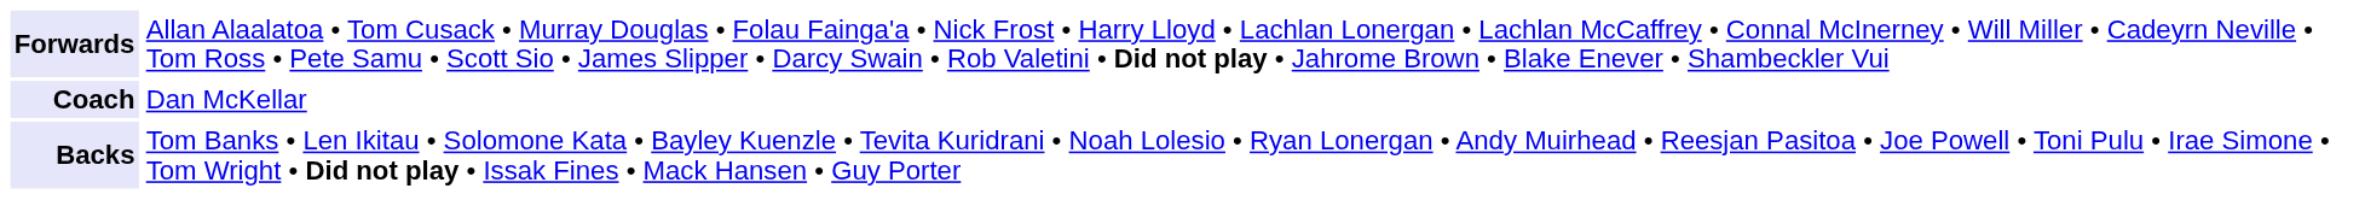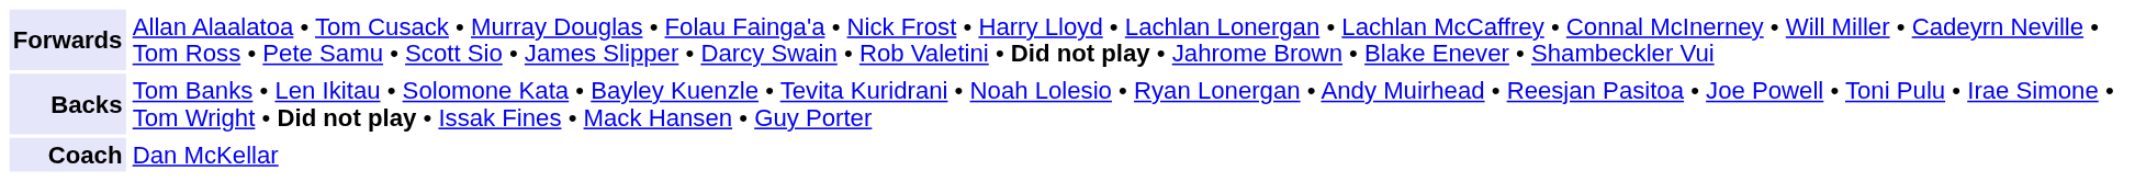 <table cellpadding="2" style="border: 1px solid white; font-size:90%;">
 <tr>
 <td style="text-align:right;" bgcolor="lavender"><strong>Forwards</strong></td>
 <td style="text-align:left;"><a href='#'>Allan Alaalatoa</a> • <a href='#'>Tom Cusack</a> • <a href='#'>Murray Douglas</a> • <a href='#'>Folau Fainga'a</a> • <a href='#'>Nick Frost</a> • <a href='#'>Harry Lloyd</a> • <a href='#'>Lachlan Lonergan</a> • <a href='#'>Lachlan McCaffrey</a> • <a href='#'>Connal McInerney</a> • <a href='#'>Will Miller</a> • <a href='#'>Cadeyrn Neville</a> • <a href='#'>Tom Ross</a> • <a href='#'>Pete Samu</a> • <a href='#'>Scott Sio</a> • <a href='#'>James Slipper</a> • <a href='#'>Darcy Swain</a> • <a href='#'>Rob Valetini</a> • <strong>Did not play</strong> • <a href='#'>Jahrome Brown</a> • <a href='#'>Blake Enever</a> • <a href='#'>Shambeckler Vui</a></td>
 </tr>
 <tr>
+<td style="text-align:right;" bgcolor="lavender"><strong>Backs</strong></td>
+<td style="text-align:left;"><a href='#'>Tom Banks</a> • <a href='#'>Len Ikitau</a> • <a href='#'>Solomone Kata</a> • <a href='#'>Bayley Kuenzle</a> • <a href='#'>Tevita Kuridrani</a> • <a href='#'>Noah Lolesio</a> • <a href='#'>Ryan Lonergan</a> • <a href='#'>Andy Muirhead</a> • <a href='#'>Reesjan Pasitoa</a> • <a href='#'>Joe Powell</a> • <a href='#'>Toni Pulu</a> • <a href='#'>Irae Simone</a> • <a href='#'>Tom Wright</a> • <strong>Did not play</strong> • <a href='#'>Issak Fines</a> • <a href='#'>Mack Hansen</a> • <a href='#'>Guy Porter</a></td>
+</tr>
+<tr>
 <td style="text-align:right;" bgcolor="lavender"><strong>Coach</strong></td>
 <td style="text-align:left;"><a href='#'>Dan McKellar</a></td>
 </tr>
-<tr>
-<td style="text-align:right;" bgcolor="lavender"><strong>Backs</strong></td>
-<td style="text-align:left;"><a href='#'>Tom Banks</a> • <a href='#'>Len Ikitau</a> • <a href='#'>Solomone Kata</a> • <a href='#'>Bayley Kuenzle</a> • <a href='#'>Tevita Kuridrani</a> • <a href='#'>Noah Lolesio</a> • <a href='#'>Ryan Lonergan</a> • <a href='#'>Andy Muirhead</a> • <a href='#'>Reesjan Pasitoa</a> • <a href='#'>Joe Powell</a> • <a href='#'>Toni Pulu</a> • <a href='#'>Irae Simone</a> • <a href='#'>Tom Wright</a> • <strong>Did not play</strong> • <a href='#'>Issak Fines</a> • <a href='#'>Mack Hansen</a> • <a href='#'>Guy Porter</a></td>
-</tr>
 </table>
